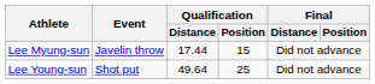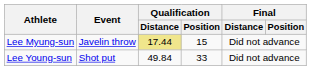 <table class=wikitable style="font-size:90%">
 <tr>
 <th rowspan="2">Athlete</th>
 <th rowspan="2">Event</th>
 <th colspan="2">Qualification</th>
 <th colspan="2">Final</th>
 </tr>
 <tr style="font-size:95%">
 <th>Distance</th>
 <th>Position</th>
 <th>Distance</th>
 <th>Position</th>
 </tr>
 <tr style="text-align: center;">
 <td style="text-align: left;"><a href='#'>Lee Myung-sun</a></td>
 <td style="text-align: left;"><a href='#'>Javelin throw</a></td>
-<td>17.44</td>
+<td style="background: khaki;">17.44</td>
 <td>15</td>
 <td colspan=2>Did not advance</td>
 </tr>
 <tr style="text-align: center;">
 <td style="text-align: left;"><a href='#'>Lee Young-sun</a></td>
 <td style="text-align: left;"><a href='#'>Shot put</a></td>
-<td>49.64</td>
-<td>25</td>
+<td>49.84</td>
+<td>33</td>
 <td colspan=2>Did not advance</td>
 </tr>
 </table>
